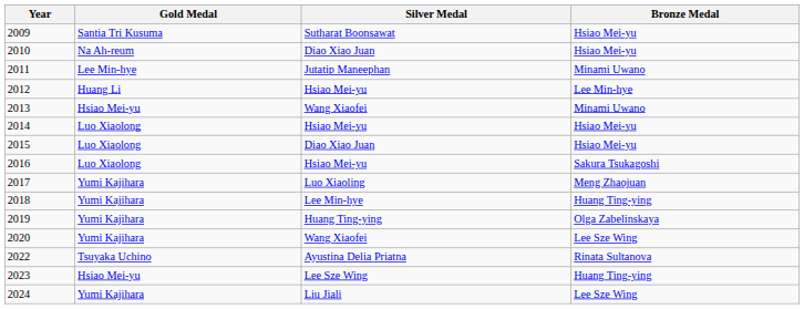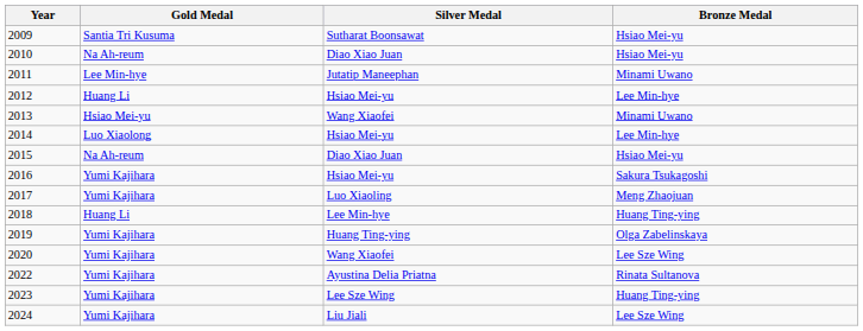 <table class=wikitable style="font-size:90%" width="80%">
 <tr style="background:#ccccff;">
 <th>Year</th>
 <th> <strong>Gold Medal</strong></th>
 <th> <strong>Silver Medal</strong></th>
 <th> <strong>Bronze Medal</strong></th>
 </tr>
 <tr>
 <td>2009</td>
 <td> <a href='#'>Santia Tri Kusuma</a></td>
 <td> <a href='#'>Sutharat Boonsawat</a></td>
 <td> <a href='#'>Hsiao Mei-yu</a></td>
 </tr>
 <tr>
 <td>2010</td>
 <td> <a href='#'>Na Ah-reum</a></td>
 <td> <a href='#'>Diao Xiao Juan</a></td>
 <td> <a href='#'>Hsiao Mei-yu</a></td>
 </tr>
 <tr>
 <td>2011</td>
 <td> <a href='#'>Lee Min-hye</a></td>
 <td> <a href='#'>Jutatip Maneephan</a></td>
 <td> <a href='#'>Minami Uwano</a></td>
 </tr>
 <tr>
 <td>2012</td>
 <td> <a href='#'>Huang Li</a></td>
 <td> <a href='#'>Hsiao Mei-yu</a></td>
 <td> <a href='#'>Lee Min-hye</a></td>
 </tr>
 <tr>
 <td>2013</td>
 <td> <a href='#'>Hsiao Mei-yu</a></td>
 <td> <a href='#'>Wang Xiaofei</a></td>
 <td> <a href='#'>Minami Uwano</a></td>
 </tr>
 <tr>
 <td>2014</td>
 <td> <a href='#'>Luo Xiaolong</a></td>
 <td> <a href='#'>Hsiao Mei-yu</a></td>
-<td> <a href='#'>Hsiao Mei-yu</a></td>
+<td> <a href='#'>Lee Min-hye</a></td>
 </tr>
 <tr>
 <td>2015</td>
-<td> <a href='#'>Luo Xiaolong</a></td>
+<td> <a href='#'>Na Ah-reum</a></td>
 <td> <a href='#'>Diao Xiao Juan</a></td>
 <td> <a href='#'>Hsiao Mei-yu</a></td>
 </tr>
 <tr>
 <td>2016</td>
-<td> <a href='#'>Luo Xiaolong</a></td>
+<td> <a href='#'>Yumi Kajihara</a></td>
 <td> <a href='#'>Hsiao Mei-yu</a></td>
 <td> <a href='#'>Sakura Tsukagoshi</a></td>
 </tr>
 <tr>
 <td>2017</td>
 <td> <a href='#'>Yumi Kajihara</a></td>
 <td> <a href='#'>Luo Xiaoling</a></td>
 <td> <a href='#'>Meng Zhaojuan</a></td>
 </tr>
 <tr>
 <td>2018</td>
-<td> <a href='#'>Yumi Kajihara</a></td>
+<td> <a href='#'>Huang Li</a></td>
 <td> <a href='#'>Lee Min-hye</a></td>
 <td> <a href='#'>Huang Ting-ying</a></td>
 </tr>
 <tr>
 <td>2019</td>
 <td> <a href='#'>Yumi Kajihara</a></td>
 <td> <a href='#'>Huang Ting-ying</a></td>
 <td> <a href='#'>Olga Zabelinskaya</a></td>
 </tr>
 <tr>
 <td>2020</td>
 <td> <a href='#'>Yumi Kajihara</a></td>
 <td> <a href='#'>Wang Xiaofei</a></td>
 <td> <a href='#'>Lee Sze Wing</a></td>
 </tr>
 <tr>
 <td>2022</td>
-<td> <a href='#'>Tsuyaka Uchino</a></td>
+<td> <a href='#'>Yumi Kajihara</a></td>
 <td> <a href='#'>Ayustina Delia Priatna</a></td>
 <td> <a href='#'>Rinata Sultanova</a></td>
 </tr>
 <tr>
 <td>2023</td>
-<td> <a href='#'>Hsiao Mei-yu</a></td>
+<td> <a href='#'>Yumi Kajihara</a></td>
 <td> <a href='#'>Lee Sze Wing</a></td>
 <td> <a href='#'>Huang Ting-ying</a></td>
 </tr>
 <tr>
 <td>2024</td>
 <td> <a href='#'>Yumi Kajihara</a></td>
 <td> <a href='#'>Liu Jiali</a></td>
 <td> <a href='#'>Lee Sze Wing</a></td>
 </tr>
 </table>
